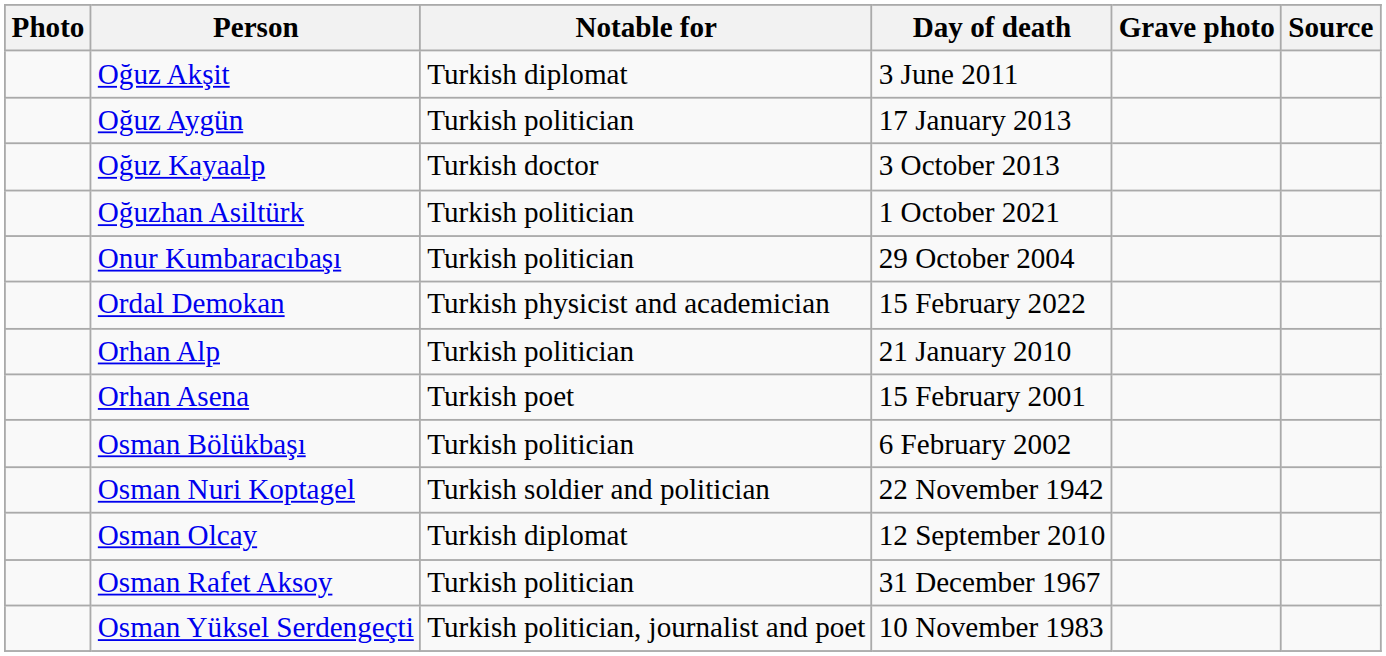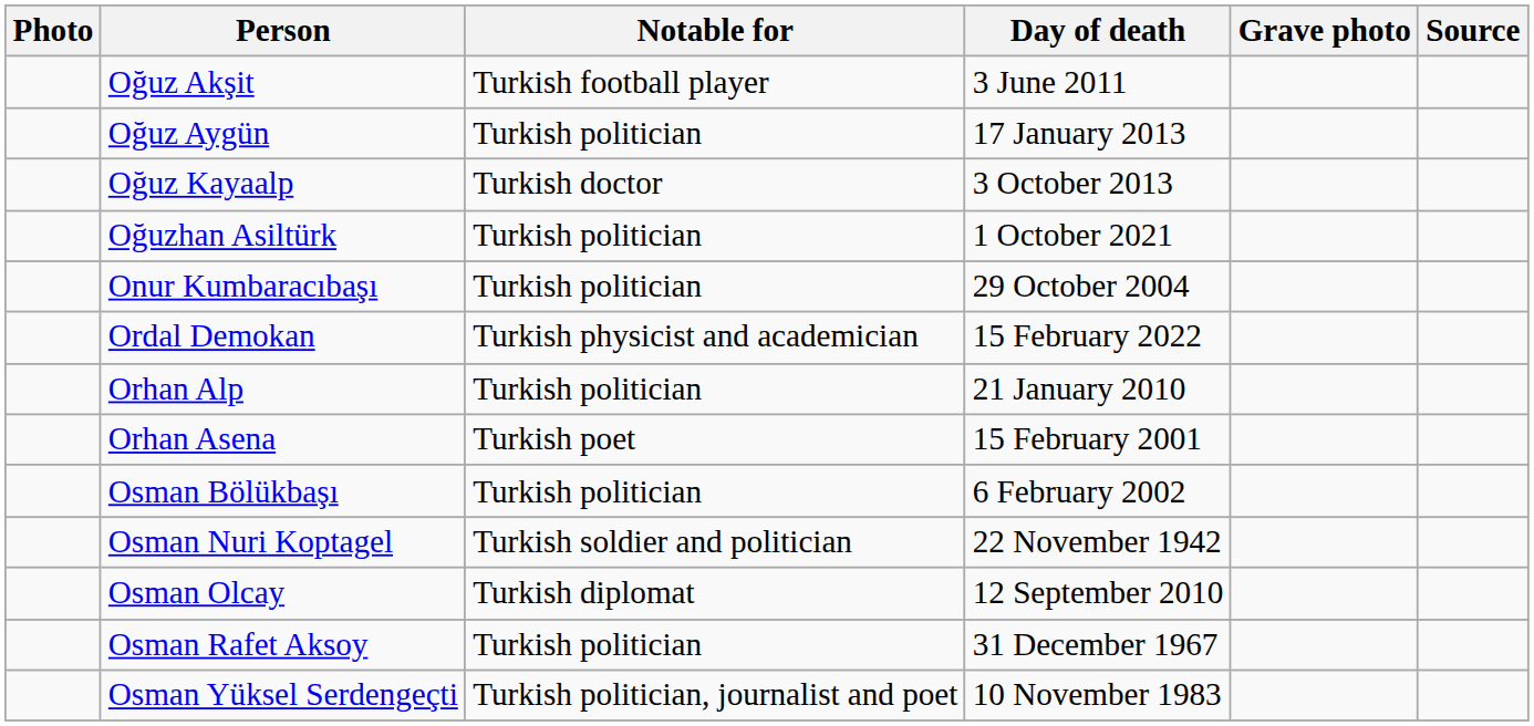 <table class="wikitable sortable">
 <tr>
 <th scope=col>Photo</th>
 <th scope=col>Person</th>
 <th scope=col>Notable for</th>
 <th scope=col>Day of death</th>
 <th scope=col>Grave photo</th>
 <th scope=col>Source</th>
 </tr>
 <tr>
 <td></td>
 <td><a href='#'>Oğuz Akşit</a></td>
-<td>Turkish diplomat</td>
+<td>Turkish football player</td>
 <td>3 June 2011</td>
 <td></td>
 <td></td>
 </tr>
 <tr>
 <td></td>
 <td><a href='#'>Oğuz Aygün</a></td>
 <td>Turkish politician</td>
 <td>17 January 2013</td>
 <td></td>
 <td></td>
 </tr>
 <tr>
 <td></td>
 <td><a href='#'>Oğuz Kayaalp</a></td>
 <td>Turkish doctor</td>
 <td>3 October 2013</td>
 <td></td>
 <td></td>
 </tr>
 <tr>
 <td></td>
 <td><a href='#'>Oğuzhan Asiltürk</a></td>
 <td>Turkish politician</td>
 <td>1 October 2021</td>
 <td></td>
 <td></td>
 </tr>
 <tr>
 <td></td>
 <td><a href='#'>Onur Kumbaracıbaşı</a></td>
 <td>Turkish politician</td>
 <td>29 October 2004</td>
 <td></td>
 <td></td>
 </tr>
 <tr>
 <td></td>
 <td><a href='#'>Ordal Demokan</a></td>
 <td>Turkish physicist and academician</td>
 <td>15 February 2022</td>
 <td></td>
 <td></td>
 </tr>
 <tr>
 <td></td>
 <td><a href='#'>Orhan Alp</a></td>
 <td>Turkish politician</td>
 <td>21 January 2010</td>
 <td></td>
 <td></td>
 </tr>
 <tr>
 <td></td>
 <td><a href='#'>Orhan Asena</a></td>
 <td>Turkish poet</td>
 <td>15 February 2001</td>
 <td></td>
 <td></td>
 </tr>
 <tr>
 <td></td>
 <td><a href='#'>Osman Bölükbaşı</a></td>
 <td>Turkish politician</td>
 <td>6 February 2002</td>
 <td></td>
 <td></td>
 </tr>
 <tr>
 <td></td>
 <td><a href='#'>Osman Nuri Koptagel</a></td>
 <td>Turkish soldier and politician</td>
 <td>22 November 1942</td>
 <td></td>
 <td></td>
 </tr>
 <tr>
 <td></td>
 <td><a href='#'>Osman Olcay</a></td>
 <td>Turkish diplomat</td>
 <td>12 September 2010</td>
 <td></td>
 <td></td>
 </tr>
 <tr>
 <td></td>
 <td><a href='#'>Osman Rafet Aksoy</a></td>
 <td>Turkish politician</td>
 <td>31 December 1967</td>
 <td></td>
 <td></td>
 </tr>
 <tr>
 <td></td>
 <td><a href='#'>Osman Yüksel Serdengeçti</a></td>
 <td>Turkish politician, journalist and poet</td>
 <td>10 November 1983</td>
 <td></td>
 <td></td>
 </tr>
 </table>
